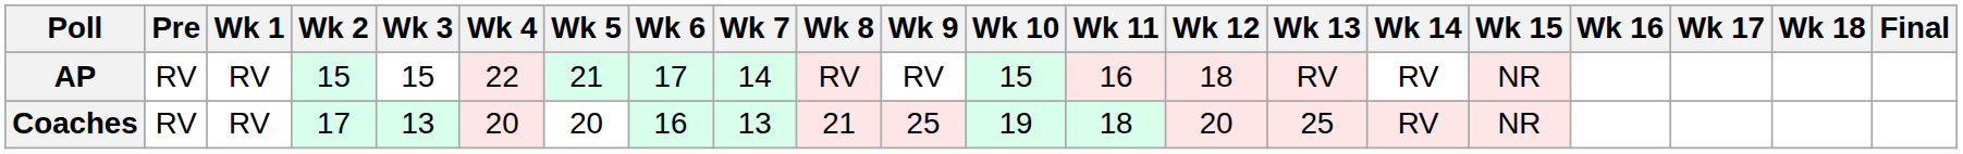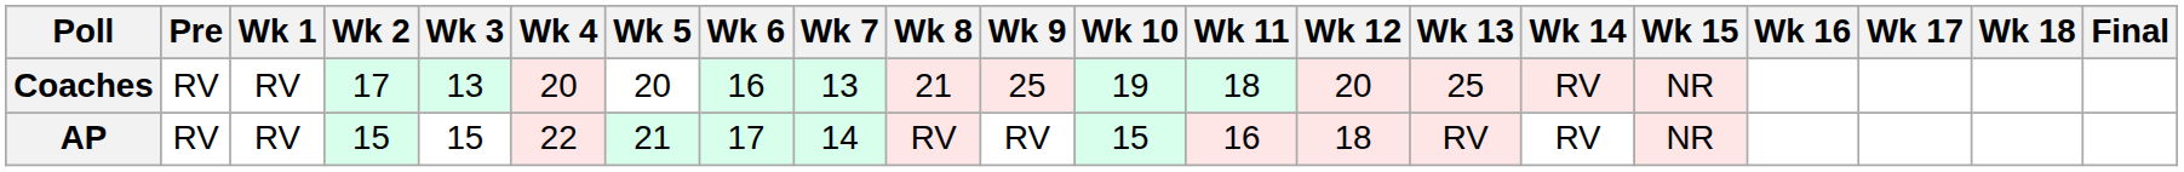 <table class="wikitable" style="white-space:nowrap;">
 <tr>
 <th>Poll</th>
 <th>Pre</th>
 <th>Wk 1</th>
 <th>Wk 2</th>
 <th>Wk 3</th>
 <th>Wk 4</th>
 <th>Wk 5</th>
 <th>Wk 6</th>
 <th>Wk 7</th>
 <th>Wk 8</th>
 <th>Wk 9</th>
 <th>Wk 10</th>
 <th>Wk 11</th>
 <th>Wk 12</th>
 <th>Wk 13</th>
 <th>Wk 14</th>
 <th>Wk 15</th>
 <th>Wk 16</th>
 <th>Wk 17</th>
 <th>Wk 18</th>
 <th>Final</th>
 </tr>
 <tr style="text-align:center;">
+<th>Coaches</th>
+<td style="background:#FFF;">RV</td>
+<td style="background:#FFF;">RV</td>
+<td style="background:#D8FFEB;">17</td>
+<td style="background:#D8FFEB;">13</td>
+<td style="background:#FFE6E6;">20</td>
+<td style="background:#FFF;">20</td>
+<td style="background:#D8FFEB;">16</td>
+<td style="background:#D8FFEB;">13</td>
+<td style="background:#FFE6E6;">21</td>
+<td style="background:#FFE6E6;">25</td>
+<td style="background:#D8FFEB;">19</td>
+<td style="background:#D8FFEB;">18</td>
+<td style="background:#FFE6E6;">20</td>
+<td style="background:#FFE6E6;">25</td>
+<td style="background:#FFE6E6;">RV</td>
+<td style="background:#FFE6E6;">NR</td>
+<td style="background:#FFF;"></td>
+<td style="background:#FFF;"></td>
+<td style="background:#FFF;"></td>
+<td style="background:#FFF;"></td>
+</tr>
+<tr style="text-align:center;">
 <th>AP</th>
 <td style="background:#FFF;">RV</td>
 <td style="background:#FFF;">RV</td>
 <td style="background:#D8FFEB;">15</td>
 <td style="background:#FFF;">15</td>
 <td style="background:#FFE6E6;">22</td>
 <td style="background:#D8FFEB;">21</td>
 <td style="background:#D8FFEB;">17</td>
 <td style="background:#D8FFEB;">14</td>
 <td style="background:#FFE6E6;">RV</td>
 <td style="background:#FFF;">RV</td>
 <td style="background:#D8FFEB;">15</td>
 <td style="background:#FFE6E6;">16</td>
 <td style="background:#FFE6E6;">18</td>
 <td style="background:#FFE6E6;">RV</td>
 <td style="background:#FFF;">RV</td>
 <td style="background:#FFE6E6;">NR</td>
 <td style="background:#FFF;"></td>
 <td style="background:#FFF;"></td>
 <td style="background:#FFF;"></td>
 <td style="background:#FFF;"></td>
 </tr>
-<tr style="text-align:center;">
-<th>Coaches</th>
-<td style="background:#FFF;">RV</td>
-<td style="background:#FFF;">RV</td>
-<td style="background:#D8FFEB;">17</td>
-<td style="background:#D8FFEB;">13</td>
-<td style="background:#FFE6E6;">20</td>
-<td style="background:#FFF;">20</td>
-<td style="background:#D8FFEB;">16</td>
-<td style="background:#D8FFEB;">13</td>
-<td style="background:#FFE6E6;">21</td>
-<td style="background:#FFE6E6;">25</td>
-<td style="background:#D8FFEB;">19</td>
-<td style="background:#D8FFEB;">18</td>
-<td style="background:#FFE6E6;">20</td>
-<td style="background:#FFE6E6;">25</td>
-<td style="background:#FFE6E6;">RV</td>
-<td style="background:#FFE6E6;">NR</td>
-<td style="background:#FFF;"></td>
-<td style="background:#FFF;"></td>
-<td style="background:#FFF;"></td>
-<td style="background:#FFF;"></td>
-</tr>
 </table>
